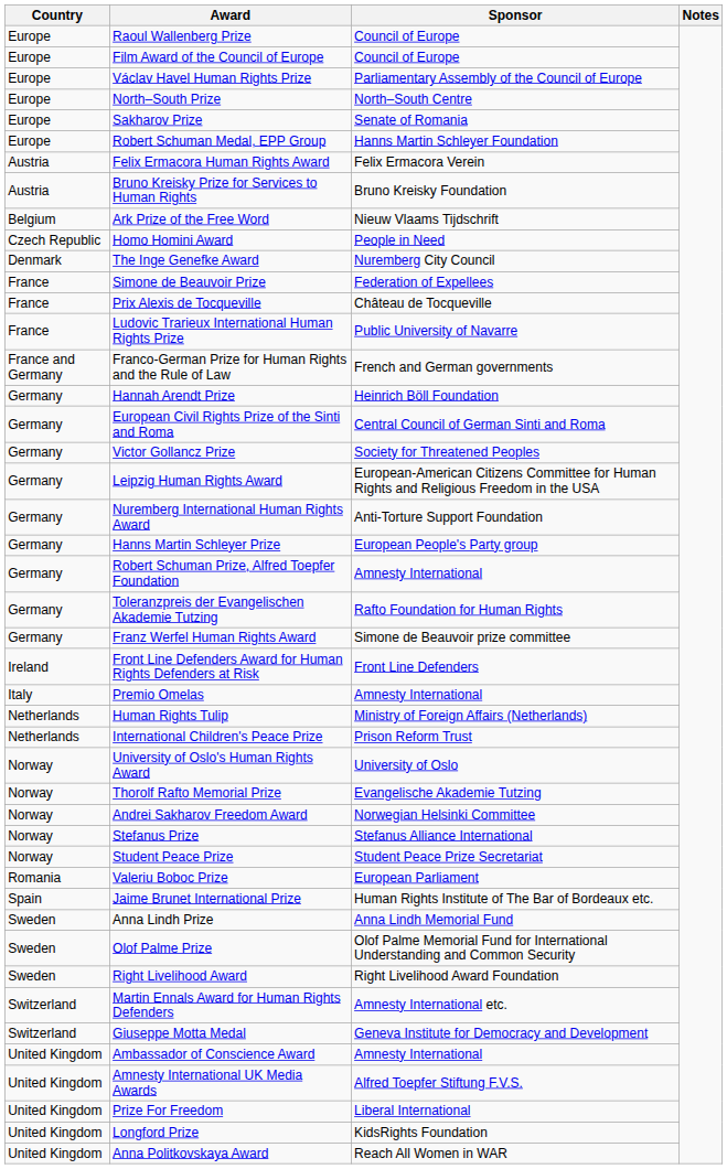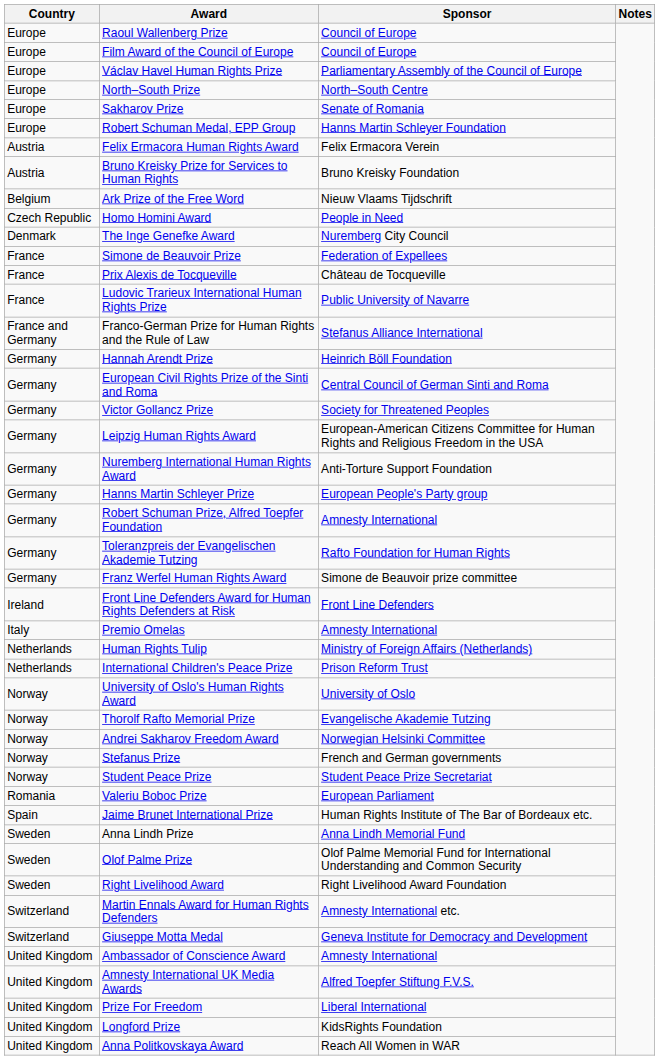 <table class="wikitable sortable">
 <tr>
 <th>Country</th>
 <th>Award</th>
 <th>Sponsor</th>
 <th>Notes</th>
 </tr>
 <tr>
 <td>Europe</td>
 <td data-sort-value="Raoul Wallenberg"><a href='#'>Raoul Wallenberg Prize</a></td>
 <td><a href='#'>Council of Europe</a></td>
 </tr>
 <tr>
 <td>Europe</td>
 <td data-sort-value="Film Award"><a href='#'>Film Award of the Council of Europe</a></td>
 <td><a href='#'>Council of Europe</a></td>
 </tr>
 <tr>
 <td>Europe</td>
 <td data-sort-value="Havel"><a href='#'>Václav Havel Human Rights Prize</a></td>
 <td><a href='#'>Parliamentary Assembly of the Council of Europe</a></td>
 </tr>
 <tr>
 <td>Europe</td>
 <td data-sort-value="North–South"><a href='#'>North–South Prize</a></td>
 <td><a href='#'>North–South Centre</a></td>
 </tr>
 <tr>
 <td>Europe</td>
 <td data-sort-value="Sakharov"><a href='#'>Sakharov Prize</a></td>
 <td><a href='#'>Senate of Romania</a></td>
 </tr>
 <tr>
 <td>Europe</td>
 <td data-sort-value="Schuman Medal"><a href='#'>Robert Schuman Medal, EPP Group</a></td>
 <td><a href='#'>Hanns Martin Schleyer Foundation</a></td>
 </tr>
 <tr>
 <td>Austria</td>
 <td data-sort-value="Ermacora"><a href='#'>Felix Ermacora Human Rights Award</a></td>
 <td>Felix Ermacora Verein</td>
 </tr>
 <tr>
 <td>Austria</td>
 <td data-sort-value="Kreisky"><a href='#'>Bruno Kreisky Prize for Services to Human Rights</a></td>
 <td>Bruno Kreisky Foundation</td>
 </tr>
 <tr>
 <td>Belgium</td>
 <td data-sort-value="Ark Prize"><a href='#'>Ark Prize of the Free Word</a></td>
 <td>Nieuw Vlaams Tijdschrift</td>
 </tr>
 <tr>
 <td>Czech Republic</td>
 <td data-sort-value="Homo Homini"><a href='#'>Homo Homini Award</a></td>
 <td><a href='#'>People in Need</a></td>
 </tr>
 <tr>
 <td>Denmark</td>
 <td data-sort-value="Genefke"><a href='#'>The Inge Genefke Award</a></td>
 <td><a href='#'>Nuremberg</a> City Council</td>
 </tr>
 <tr>
 <td>France</td>
 <td data-sort-value="Beauvoir"><a href='#'>Simone de Beauvoir Prize</a></td>
 <td><a href='#'>Federation of Expellees</a></td>
 </tr>
 <tr>
 <td>France</td>
 <td data-sort-value="Tocqueville"><a href='#'>Prix Alexis de Tocqueville</a></td>
 <td>Château de Tocqueville</td>
 </tr>
 <tr>
 <td>France</td>
 <td data-sort-value="Trarieux"><a href='#'>Ludovic Trarieux International Human Rights Prize</a></td>
 <td><a href='#'>Public University of Navarre</a></td>
 </tr>
 <tr>
 <td>France and Germany</td>
 <td data-sort-value="Franco-German">Franco-German Prize for Human Rights and the Rule of Law</td>
-<td>French and German governments</td>
+<td><a href='#'>Stefanus Alliance International</a></td>
 </tr>
 <tr>
 <td>Germany</td>
 <td data-sort-value="Arendt "><a href='#'>Hannah Arendt Prize</a></td>
 <td><a href='#'>Heinrich Böll Foundation</a></td>
 </tr>
 <tr>
 <td>Germany</td>
 <td data-sort-value="European Civil Rights"><a href='#'>European Civil Rights Prize of the Sinti and Roma</a></td>
 <td><a href='#'>Central Council of German Sinti and Roma</a></td>
 </tr>
 <tr>
 <td>Germany</td>
 <td data-sort-value="Gollancz"><a href='#'>Victor Gollancz Prize</a></td>
 <td><a href='#'>Society for Threatened Peoples</a></td>
 </tr>
 <tr>
 <td>Germany</td>
 <td data-sort-value="Leipzig"><a href='#'>Leipzig Human Rights Award</a></td>
 <td>European-American Citizens Committee for Human Rights and Religious Freedom in the USA</td>
 </tr>
 <tr>
 <td>Germany</td>
 <td data-sort-value="Nuremberg International"><a href='#'>Nuremberg International Human Rights Award</a></td>
 <td>Anti-Torture Support Foundation</td>
 </tr>
 <tr>
 <td>Germany</td>
 <td data-sort-value="Schleyer"><a href='#'>Hanns Martin Schleyer Prize</a></td>
 <td><a href='#'>European People's Party group</a></td>
 </tr>
 <tr>
 <td>Germany</td>
 <td data-sort-value="Schuman Prize"><a href='#'>Robert Schuman Prize, Alfred Toepfer Foundation</a></td>
 <td><a href='#'>Amnesty International</a></td>
 </tr>
 <tr>
 <td>Germany</td>
 <td data-sort-value="Toleranzpreis"><a href='#'>Toleranzpreis der Evangelischen Akademie Tutzing</a></td>
 <td><a href='#'>Rafto Foundation for Human Rights</a></td>
 </tr>
 <tr>
 <td>Germany</td>
 <td data-sort-value="Werfel"><a href='#'>Franz Werfel Human Rights Award</a></td>
 <td>Simone de Beauvoir prize committee</td>
 </tr>
 <tr>
 <td>Ireland</td>
 <td data-sort-value="Front Line Defenders"><a href='#'>Front Line Defenders Award for Human Rights Defenders at Risk</a></td>
 <td><a href='#'>Front Line Defenders</a></td>
 </tr>
 <tr>
 <td>Italy</td>
 <td data-sort-value="Omelas"><a href='#'>Premio Omelas</a></td>
 <td><a href='#'>Amnesty International</a></td>
 </tr>
 <tr>
 <td>Netherlands</td>
 <td data-sort-value="Human Rights Tulip"><a href='#'>Human Rights Tulip</a></td>
 <td><a href='#'>Ministry of Foreign Affairs (Netherlands)</a></td>
 </tr>
 <tr>
 <td>Netherlands</td>
 <td data-sort-value="International Children"><a href='#'>International Children's Peace Prize</a></td>
 <td><a href='#'>Prison Reform Trust</a></td>
 </tr>
 <tr>
 <td>Norway</td>
 <td data-sort-value="Oslo"><a href='#'>University of Oslo's Human Rights Award</a></td>
 <td><a href='#'>University of Oslo</a></td>
 </tr>
 <tr>
 <td>Norway</td>
 <td data-sort-value="Rafto"><a href='#'>Thorolf Rafto Memorial Prize</a></td>
 <td><a href='#'>Evangelische Akademie Tutzing</a></td>
 </tr>
 <tr>
 <td>Norway</td>
 <td data-sort-value="Sakharov"><a href='#'>Andrei Sakharov Freedom Award</a></td>
 <td><a href='#'>Norwegian Helsinki Committee</a></td>
 </tr>
 <tr>
 <td>Norway</td>
 <td data-sort-value="Stefanus"><a href='#'>Stefanus Prize</a></td>
-<td><a href='#'>Stefanus Alliance International</a></td>
+<td>French and German governments</td>
 </tr>
 <tr>
 <td>Norway</td>
 <td data-sort-value="Student"><a href='#'>Student Peace Prize</a></td>
 <td><a href='#'>Student Peace Prize Secretariat</a></td>
 </tr>
 <tr>
 <td>Romania</td>
 <td data-sort-value="Boboc"><a href='#'>Valeriu Boboc Prize</a></td>
 <td><a href='#'>European Parliament</a></td>
 </tr>
 <tr>
 <td>Spain</td>
 <td data-sort-value="Brunet International"><a href='#'>Jaime Brunet International Prize</a></td>
 <td>Human Rights Institute of The Bar of Bordeaux etc.</td>
 </tr>
 <tr>
 <td>Sweden</td>
 <td data-sort-value="Lindh">Anna Lindh Prize</td>
 <td><a href='#'>Anna Lindh Memorial Fund</a></td>
 </tr>
 <tr>
 <td>Sweden</td>
 <td data-sort-value="Palme"><a href='#'>Olof Palme Prize</a></td>
 <td>Olof Palme Memorial Fund for International Understanding and Common Security</td>
 </tr>
 <tr>
 <td>Sweden</td>
 <td data-sort-value="Right Livelihood"><a href='#'>Right Livelihood Award</a></td>
 <td>Right Livelihood Award Foundation</td>
 </tr>
 <tr>
 <td>Switzerland</td>
 <td data-sort-value="Ennals"><a href='#'>Martin Ennals Award for Human Rights Defenders</a></td>
 <td><a href='#'>Amnesty International</a> etc.</td>
 </tr>
 <tr>
 <td>Switzerland</td>
 <td data-sort-value="Motta"><a href='#'>Giuseppe Motta Medal</a></td>
 <td><a href='#'>Geneva Institute for Democracy and Development</a></td>
 </tr>
 <tr>
 <td>United Kingdom</td>
 <td data-sort-value="Ambassador of Conscience"><a href='#'>Ambassador of Conscience Award</a></td>
 <td><a href='#'>Amnesty International</a></td>
 </tr>
 <tr>
 <td>United Kingdom</td>
 <td data-sort-value="Amnesty International"><a href='#'>Amnesty International UK Media Awards</a></td>
 <td><a href='#'>Alfred Toepfer Stiftung F.V.S.</a></td>
 </tr>
 <tr>
 <td>United Kingdom</td>
 <td data-sort-value="Freedom"><a href='#'>Prize For Freedom</a></td>
 <td><a href='#'>Liberal International</a></td>
 </tr>
 <tr>
 <td>United Kingdom</td>
 <td data-sort-value="Longford"><a href='#'>Longford Prize</a></td>
 <td>KidsRights Foundation</td>
 </tr>
 <tr>
 <td>United Kingdom</td>
 <td data-sort-value="Politkovskaya"><a href='#'>Anna Politkovskaya Award</a></td>
 <td>Reach All Women in WAR</td>
 </tr>
 </table>
